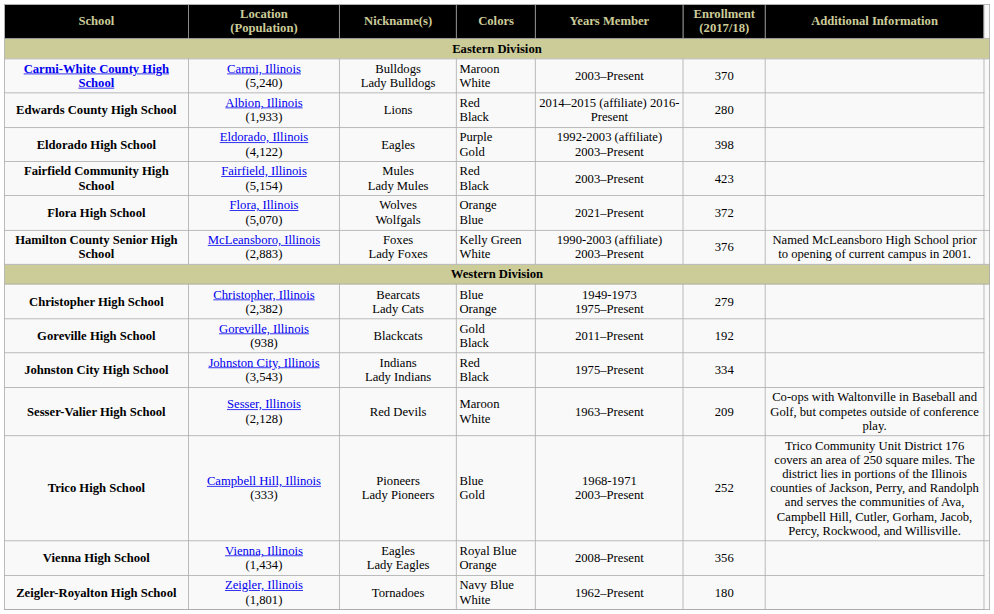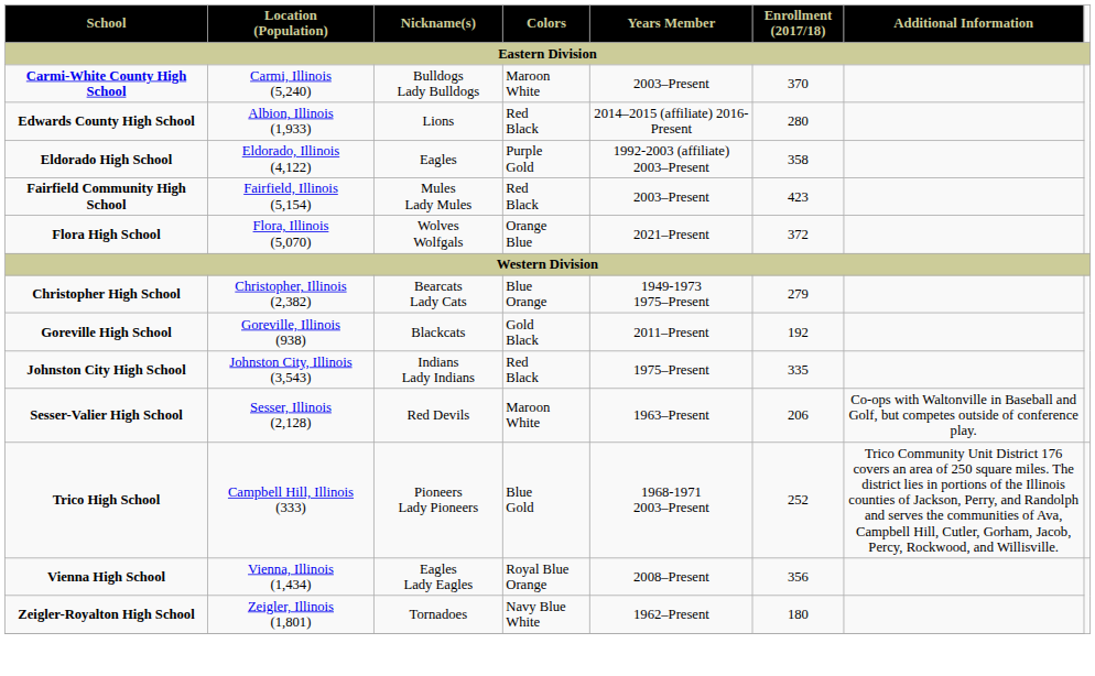 <table class="wikitable" border="1" style="text-align:center;">
 <tr style="background: black; color: #cccc99">
 <td width="250"><strong>School</strong></td>
 <td width="200"><strong>Location<br>(Population)</strong></td>
 <td width="150"><strong>Nickname(s)</strong></td>
 <td width="100"><strong>Colors</strong></td>
 <td width="200"><strong>Years Member</strong></td>
 <td width="100"><strong>Enrollment<br>(2017/18)</strong></td>
 <td width="300"><strong>Additional Information</strong></td>
 </tr>
 <tr style="background: #cccc99; color: black">
 <td colspan="8"><strong>Eastern Division</strong></td>
 </tr>
 <tr>
 <td><strong><a href='#'>Carmi-White County High School</a></strong></td>
 <td><a href='#'>Carmi, Illinois</a><br>(5,240)</td>
 <td>Bulldogs<br>Lady Bulldogs</td>
 <td align="left"> Maroon<br> White</td>
 <td>2003–Present</td>
 <td>370</td>
 <td></td>
 </tr>
 <tr>
 <td><strong>Edwards County High School</strong></td>
 <td><a href='#'>Albion, Illinois</a><br>(1,933)</td>
 <td>Lions</td>
 <td align="left"> Red<br> Black</td>
 <td>2014–2015 (affiliate) 2016-Present</td>
 <td>280</td>
 <td></td>
 </tr>
 <tr>
 <td><strong>Eldorado High School</strong></td>
 <td><a href='#'>Eldorado, Illinois</a><br>(4,122)</td>
 <td>Eagles</td>
 <td align="left"> Purple<br> Gold</td>
 <td>1992-2003 (affiliate)<br>2003–Present</td>
-<td>398</td>
+<td>358</td>
 <td></td>
 </tr>
 <tr>
 <td><strong>Fairfield Community High School</strong></td>
 <td><a href='#'>Fairfield, Illinois</a><br>(5,154)</td>
 <td>Mules<br>Lady Mules</td>
 <td align="left"> Red<br> Black</td>
 <td>2003–Present</td>
 <td>423</td>
 <td></td>
 </tr>
 <tr>
 <td><strong>Flora High School</strong></td>
 <td><a href='#'>Flora, Illinois</a><br>(5,070)</td>
 <td>Wolves<br>Wolfgals</td>
 <td align="left"> Orange<br> Blue</td>
 <td>2021–Present</td>
 <td>372</td>
-<td></td>
-</tr>
-<tr>
-<td><strong>Hamilton County Senior High School</strong></td>
-<td><a href='#'>McLeansboro, Illinois</a><br>(2,883)</td>
-<td>Foxes<br>Lady Foxes</td>
-<td align="left"> Kelly Green<br> White</td>
-<td>1990-2003 (affiliate)<br>2003–Present</td>
-<td>376</td>
-<td>Named McLeansboro High School prior to opening of current campus in 2001.</td>
 <td></td>
 </tr>
 <tr style="background: #cccc99; color: black">
 <td colspan="8"><strong>Western Division</strong></td>
 </tr>
 <tr>
 <td><strong>Christopher High School</strong></td>
 <td><a href='#'>Christopher, Illinois</a><br>(2,382)</td>
 <td>Bearcats<br>Lady Cats</td>
 <td align="left"> Blue<br> Orange</td>
 <td>1949-1973<br>1975–Present</td>
 <td>279</td>
 <td></td>
 </tr>
 <tr>
 <td><strong>Goreville High School</strong></td>
 <td><a href='#'>Goreville, Illinois</a><br>(938)</td>
 <td>Blackcats</td>
 <td align="left"> Gold<br> Black</td>
 <td>2011–Present</td>
 <td>192</td>
 <td></td>
 </tr>
 <tr>
 <td><strong>Johnston City High School</strong></td>
 <td><a href='#'>Johnston City, Illinois</a><br>(3,543)</td>
 <td>Indians<br>Lady Indians</td>
 <td align="left"> Red<br> Black</td>
 <td>1975–Present</td>
-<td>334</td>
+<td>335</td>
 <td></td>
 </tr>
 <tr>
 <td><strong>Sesser-Valier High School</strong></td>
 <td><a href='#'>Sesser, Illinois</a><br>(2,128)</td>
 <td>Red Devils</td>
 <td align="left"> Maroon<br> White</td>
 <td>1963–Present</td>
-<td>209</td>
+<td>206</td>
 <td>Co-ops with Waltonville in Baseball and Golf, but competes outside of conference play.</td>
 </tr>
 <tr>
 <td><strong>Trico High School</strong></td>
 <td><a href='#'>Campbell Hill, Illinois</a><br>(333)</td>
 <td>Pioneers<br>Lady Pioneers</td>
 <td align="left"> Blue<br> Gold</td>
 <td>1968-1971<br>2003–Present</td>
 <td>252</td>
 <td>Trico Community Unit District 176 covers an area of 250 square miles. The district lies in portions of the Illinois counties of Jackson, Perry, and Randolph and serves the communities of Ava, Campbell Hill, Cutler, Gorham, Jacob, Percy, Rockwood, and Willisville.</td>
 <td></td>
 </tr>
 <tr>
 <td><strong>Vienna High School</strong></td>
 <td><a href='#'>Vienna, Illinois</a><br>(1,434)</td>
 <td>Eagles<br>Lady Eagles</td>
 <td align="left"> Royal Blue<br> Orange</td>
 <td>2008–Present</td>
 <td>356</td>
 <td></td>
 </tr>
 <tr>
 <td><strong>Zeigler-Royalton High School</strong></td>
 <td><a href='#'>Zeigler, Illinois</a><br>(1,801)</td>
 <td>Tornadoes</td>
 <td align="left"> Navy Blue<br> White</td>
 <td>1962–Present</td>
 <td>180</td>
 <td></td>
 </tr>
 <tr>
 </tr>
 </table>
